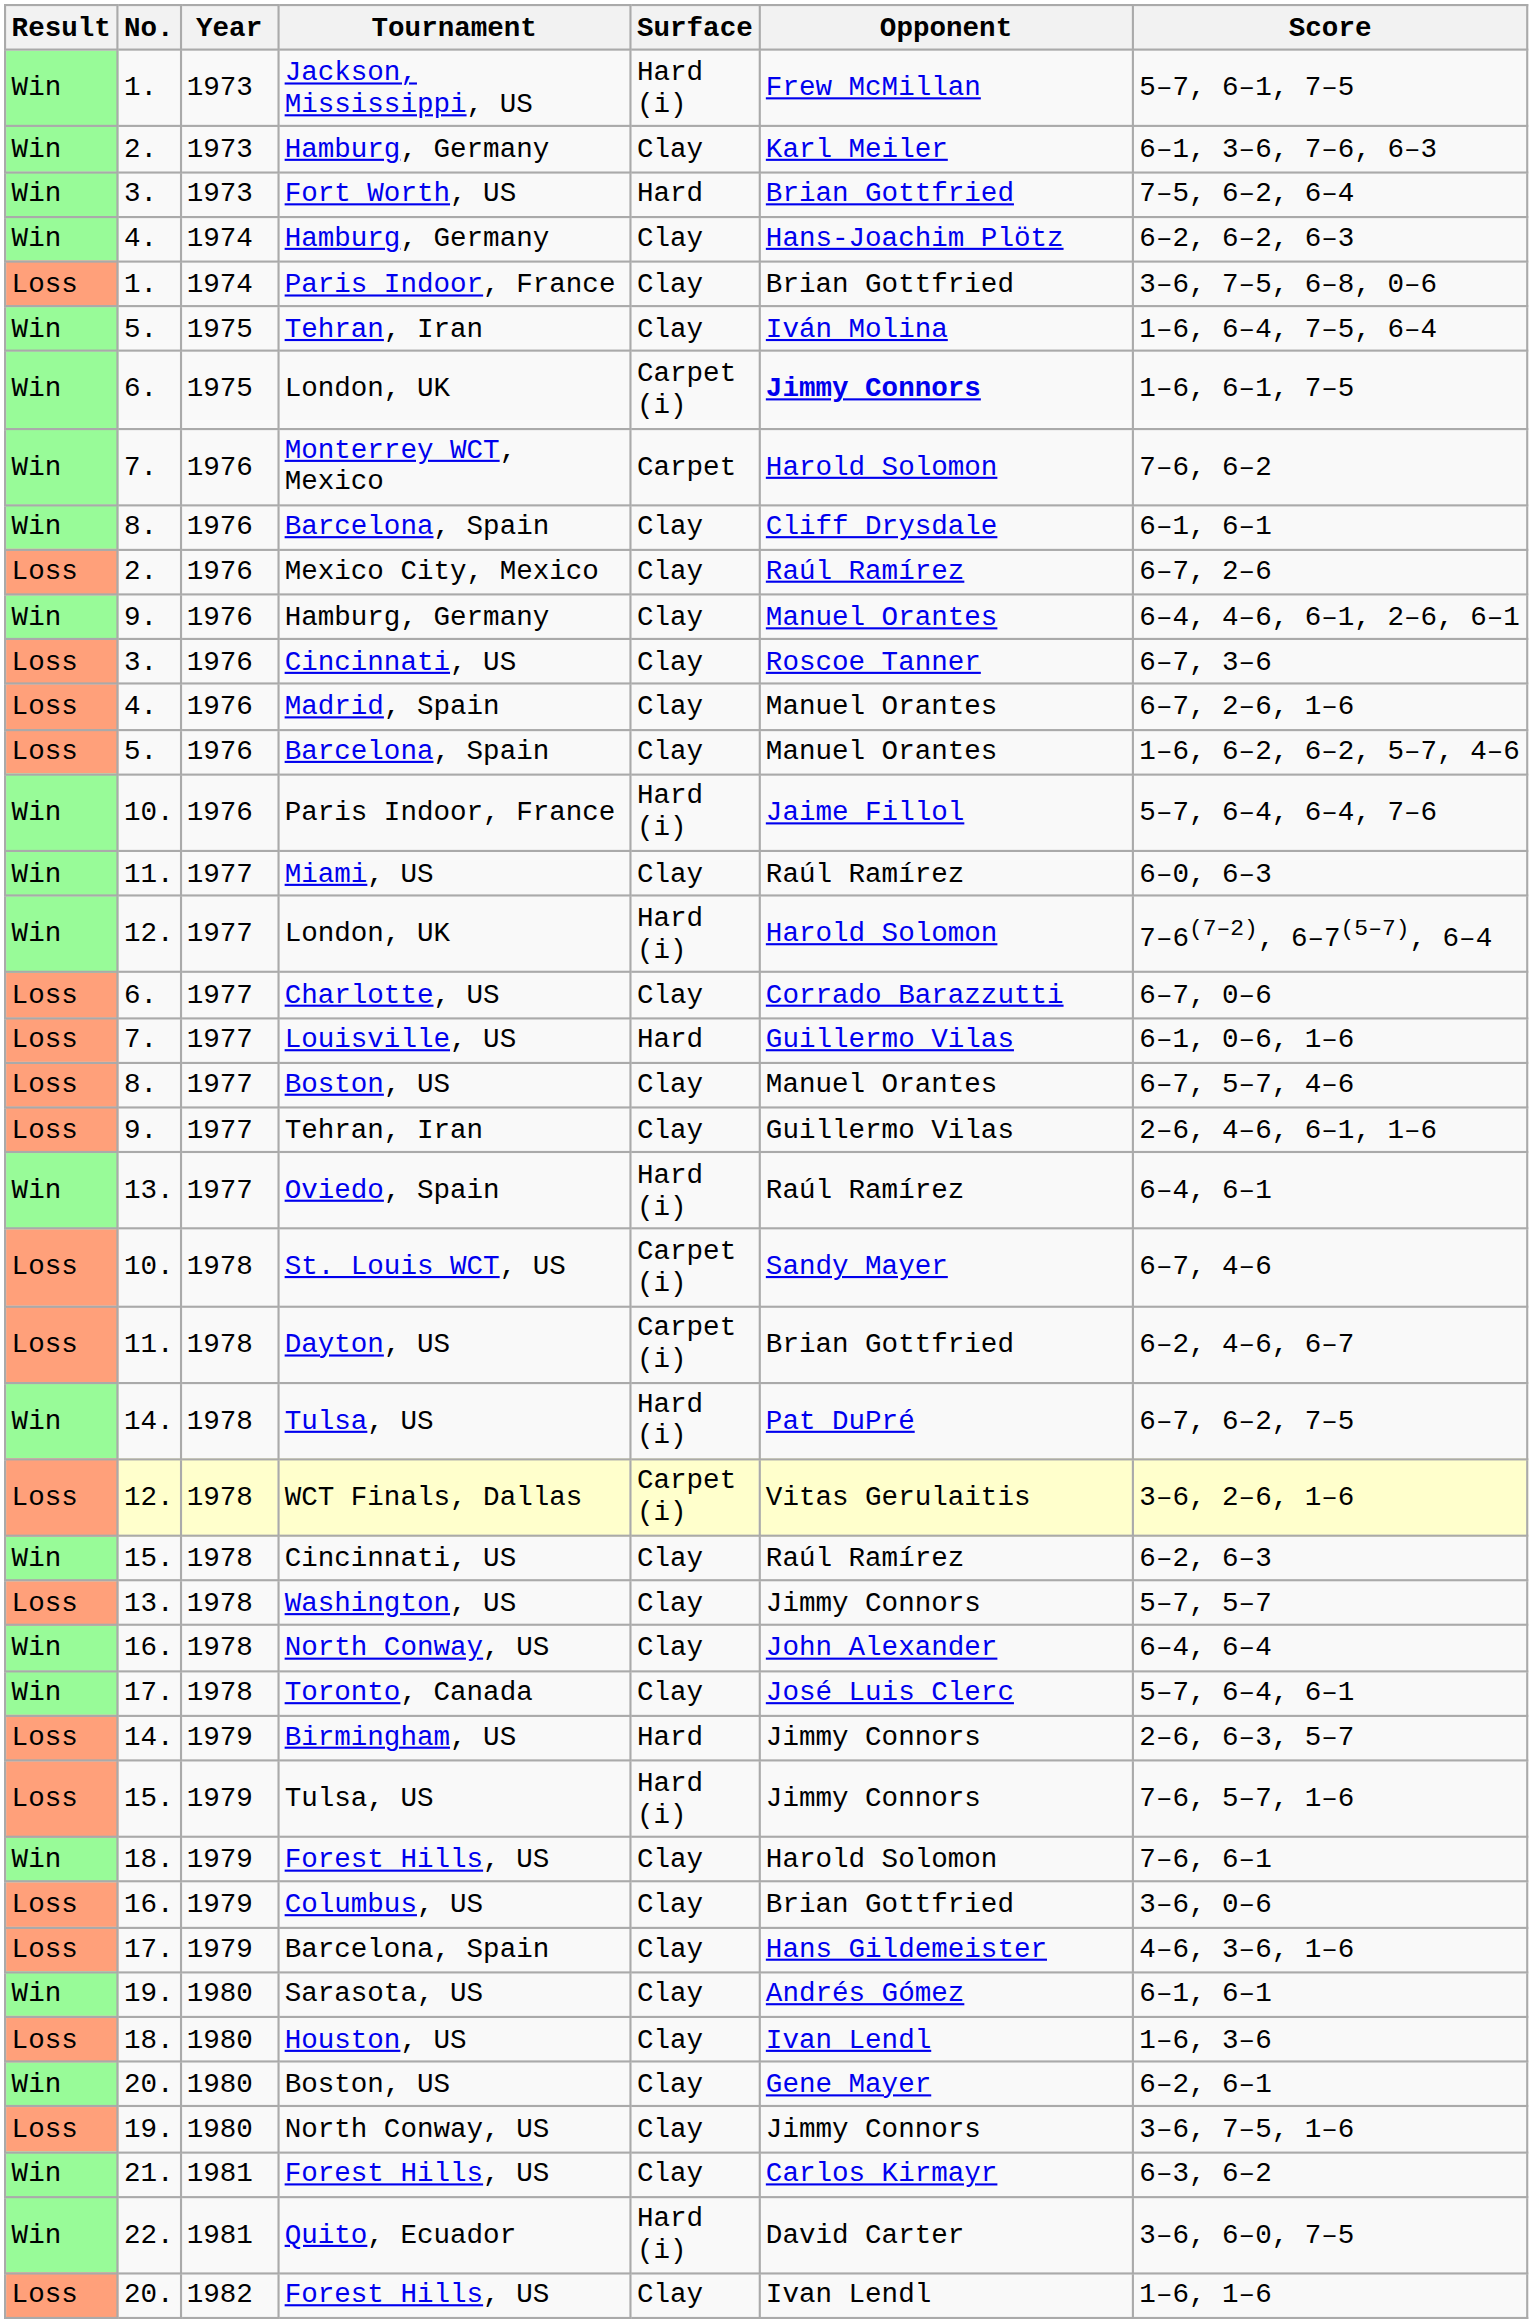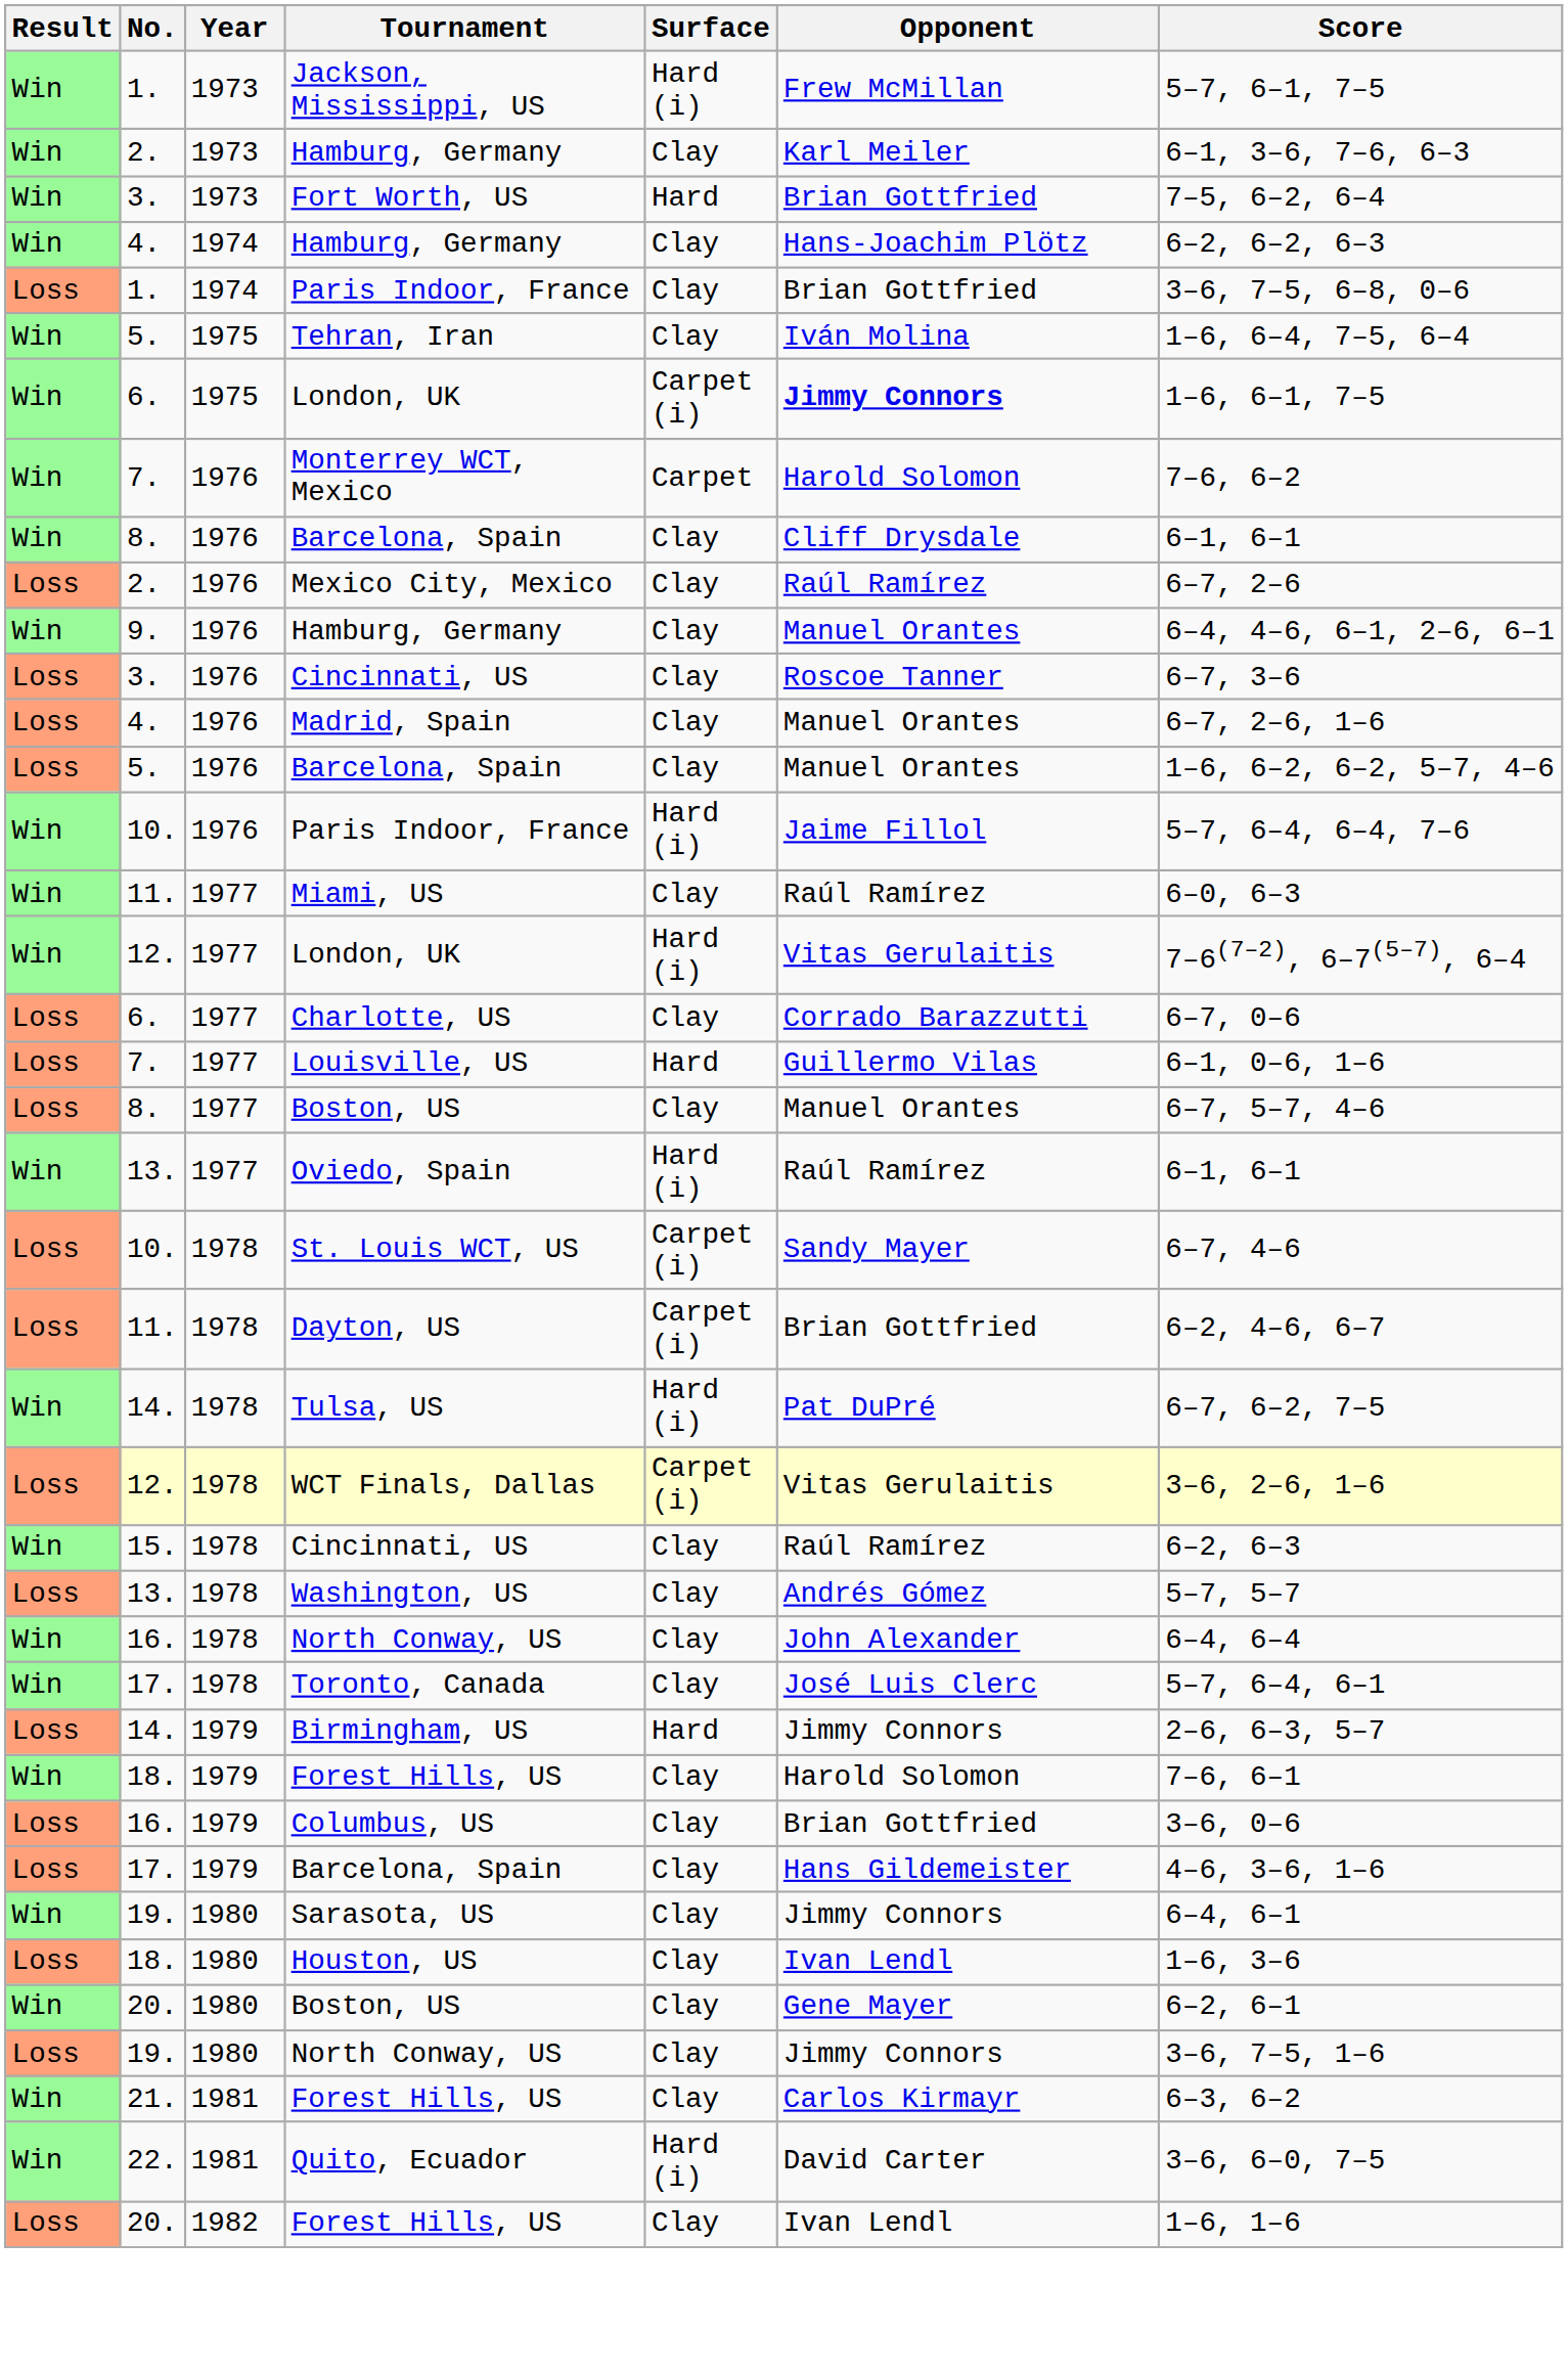 <table class="sortable wikitable">
 <tr>
 <th style="width:40px">Result</th>
 <th style="width:20px" class="unsortable">No.</th>
 <th style="width:40px">Year</th>
 <th style="width:160px">Tournament</th>
 <th style="width:50px">Surface</th>
 <th style="width:170px">Opponent</th>
 <th style="width:180px" class="unsortable">Score</th>
 </tr>
 <tr>
 <td style="background:#98fb98;">Win</td>
 <td>1.</td>
 <td>1973</td>
 <td><a href='#'>Jackson, Mississippi</a>, US</td>
 <td>Hard (i)</td>
 <td> <a href='#'>Frew McMillan</a></td>
 <td>5–7, 6–1, 7–5</td>
 </tr>
 <tr>
 <td style="background:#98fb98;">Win</td>
 <td>2.</td>
 <td>1973</td>
 <td><a href='#'>Hamburg</a>, Germany</td>
 <td>Clay</td>
 <td> <a href='#'>Karl Meiler</a></td>
 <td>6–1, 3–6, 7–6, 6–3</td>
 </tr>
 <tr>
 <td style="background:#98fb98;">Win</td>
 <td>3.</td>
 <td>1973</td>
 <td><a href='#'>Fort Worth</a>, US</td>
 <td>Hard</td>
 <td> <a href='#'>Brian Gottfried</a></td>
 <td>7–5, 6–2, 6–4</td>
 </tr>
 <tr>
 <td style="background:#98fb98;">Win</td>
 <td>4.</td>
 <td>1974</td>
 <td><a href='#'>Hamburg</a>, Germany</td>
 <td>Clay</td>
 <td> <a href='#'>Hans-Joachim Plötz</a></td>
 <td>6–2, 6–2, 6–3</td>
 </tr>
 <tr>
 <td style="background:#ffa07a;">Loss</td>
 <td>1.</td>
 <td>1974</td>
 <td><a href='#'>Paris Indoor</a>, France</td>
 <td>Clay</td>
 <td> Brian Gottfried</td>
 <td>3–6, 7–5, 6–8, 0–6</td>
 </tr>
 <tr>
 <td style="background:#98fb98;">Win</td>
 <td>5.</td>
 <td>1975</td>
 <td><a href='#'>Tehran</a>, Iran</td>
 <td>Clay</td>
 <td> <a href='#'>Iván Molina</a></td>
 <td>1–6, 6–4, 7–5, 6–4</td>
 </tr>
 <tr>
 <td style="background:#98fb98;">Win</td>
 <td>6.</td>
 <td>1975</td>
 <td>London, UK</td>
 <td>Carpet (i)</td>
 <td><strong> <a href='#'>Jimmy Connors</a></strong></td>
 <td>1–6, 6–1, 7–5</td>
 </tr>
 <tr>
 <td style="background:#98fb98;">Win</td>
 <td>7.</td>
 <td>1976</td>
 <td><a href='#'>Monterrey WCT</a>, Mexico</td>
 <td>Carpet</td>
 <td> <a href='#'>Harold Solomon</a></td>
 <td>7–6, 6–2</td>
 </tr>
 <tr>
 <td style="background:#98fb98;">Win</td>
 <td>8.</td>
 <td>1976</td>
 <td><a href='#'>Barcelona</a>, Spain</td>
 <td>Clay</td>
 <td> <a href='#'>Cliff Drysdale</a></td>
 <td>6–1, 6–1</td>
 </tr>
 <tr>
 <td style="background:#ffa07a;">Loss</td>
 <td>2.</td>
 <td>1976</td>
 <td>Mexico City, Mexico</td>
 <td>Clay</td>
 <td> <a href='#'>Raúl Ramírez</a></td>
 <td>6–7, 2–6</td>
 </tr>
 <tr>
 <td style="background:#98fb98;">Win</td>
 <td>9.</td>
 <td>1976</td>
 <td>Hamburg, Germany</td>
 <td>Clay</td>
 <td> <a href='#'>Manuel Orantes</a></td>
 <td>6–4, 4–6, 6–1, 2–6, 6–1</td>
 </tr>
 <tr>
 <td style="background:#ffa07a;">Loss</td>
 <td>3.</td>
 <td>1976</td>
 <td><a href='#'>Cincinnati</a>, US</td>
 <td>Clay</td>
 <td> <a href='#'>Roscoe Tanner</a></td>
 <td>6–7, 3–6</td>
 </tr>
 <tr>
 <td style="background:#ffa07a;">Loss</td>
 <td>4.</td>
 <td>1976</td>
 <td><a href='#'>Madrid</a>, Spain</td>
 <td>Clay</td>
 <td> Manuel Orantes</td>
 <td>6–7, 2–6, 1–6</td>
 </tr>
 <tr>
 <td style="background:#ffa07a;">Loss</td>
 <td>5.</td>
 <td>1976</td>
 <td><a href='#'>Barcelona</a>, Spain</td>
 <td>Clay</td>
 <td> Manuel Orantes</td>
 <td>1–6, 6–2, 6–2, 5–7, 4–6</td>
 </tr>
 <tr>
 <td style="background:#98fb98;">Win</td>
 <td>10.</td>
 <td>1976</td>
 <td>Paris Indoor, France</td>
 <td>Hard (i)</td>
 <td> <a href='#'>Jaime Fillol</a></td>
 <td>5–7, 6–4, 6–4, 7–6</td>
 </tr>
 <tr>
 <td style="background:#98fb98;">Win</td>
 <td>11.</td>
 <td>1977</td>
 <td><a href='#'>Miami</a>, US</td>
 <td>Clay</td>
 <td> Raúl Ramírez</td>
 <td>6–0, 6–3</td>
 </tr>
 <tr>
 <td style="background:#98fb98;">Win</td>
 <td>12.</td>
 <td>1977</td>
 <td>London, UK</td>
 <td>Hard (i)</td>
-<td> <a href='#'>Harold Solomon</a></td>
+<td> <a href='#'>Vitas Gerulaitis</a></td>
 <td>7–6<sup>(7–2)</sup>, 6–7<sup>(5–7)</sup>, 6–4</td>
 </tr>
 <tr>
 <td style="background:#ffa07a;">Loss</td>
 <td>6.</td>
 <td>1977</td>
 <td><a href='#'>Charlotte</a>, US</td>
 <td>Clay</td>
 <td> <a href='#'>Corrado Barazzutti</a></td>
 <td>6–7, 0–6</td>
 </tr>
 <tr>
 <td style="background:#ffa07a;">Loss</td>
 <td>7.</td>
 <td>1977</td>
 <td><a href='#'>Louisville</a>, US</td>
 <td>Hard</td>
 <td> <a href='#'>Guillermo Vilas</a></td>
 <td>6–1, 0–6, 1–6</td>
 </tr>
 <tr>
 <td style="background:#ffa07a;">Loss</td>
 <td>8.</td>
 <td>1977</td>
 <td><a href='#'>Boston</a>, US</td>
 <td>Clay</td>
 <td> Manuel Orantes</td>
 <td>6–7, 5–7, 4–6</td>
 </tr>
 <tr>
-<td style="background:#ffa07a;">Loss</td>
-<td>9.</td>
-<td>1977</td>
-<td>Tehran, Iran</td>
-<td>Clay</td>
-<td> Guillermo Vilas</td>
-<td>2–6, 4–6, 6–1, 1–6</td>
-</tr>
-<tr>
 <td style="background:#98fb98;">Win</td>
 <td>13.</td>
 <td>1977</td>
 <td><a href='#'>Oviedo</a>, Spain</td>
 <td>Hard (i)</td>
 <td> Raúl Ramírez</td>
-<td>6–4, 6–1</td>
+<td>6–1, 6–1</td>
 </tr>
 <tr>
 <td style="background:#ffa07a;">Loss</td>
 <td>10.</td>
 <td>1978</td>
 <td><a href='#'>St. Louis WCT</a>, US</td>
 <td>Carpet (i)</td>
 <td> <a href='#'>Sandy Mayer</a></td>
 <td>6–7, 4–6</td>
 </tr>
 <tr>
 <td style="background:#ffa07a;">Loss</td>
 <td>11.</td>
 <td>1978</td>
 <td><a href='#'>Dayton</a>, US</td>
 <td>Carpet (i)</td>
 <td> Brian Gottfried</td>
 <td>6–2, 4–6, 6–7</td>
 </tr>
 <tr>
 <td style="background:#98fb98;">Win</td>
 <td>14.</td>
 <td>1978</td>
 <td><a href='#'>Tulsa</a>, US</td>
 <td>Hard (i)</td>
 <td> <a href='#'>Pat DuPré</a></td>
 <td>6–7, 6–2, 7–5</td>
 </tr>
 <tr style="background:#ffc;">
 <td style="background:#ffa07a;">Loss</td>
 <td>12.</td>
 <td>1978</td>
 <td>WCT Finals, Dallas</td>
 <td>Carpet (i)</td>
 <td> Vitas Gerulaitis</td>
 <td>3–6, 2–6, 1–6</td>
 </tr>
 <tr>
 <td style="background:#98fb98;">Win</td>
 <td>15.</td>
 <td>1978</td>
 <td>Cincinnati, US</td>
 <td>Clay</td>
 <td> Raúl Ramírez</td>
 <td>6–2, 6–3</td>
 </tr>
 <tr>
 <td style="background:#ffa07a;">Loss</td>
 <td>13.</td>
 <td>1978</td>
 <td><a href='#'>Washington</a>, US</td>
 <td>Clay</td>
-<td> Jimmy Connors</td>
+<td> <a href='#'>Andrés Gómez</a></td>
 <td>5–7, 5–7</td>
 </tr>
 <tr>
 <td style="background:#98fb98;">Win</td>
 <td>16.</td>
 <td>1978</td>
 <td><a href='#'>North Conway</a>, US</td>
 <td>Clay</td>
 <td> <a href='#'>John Alexander</a></td>
 <td>6–4, 6–4</td>
 </tr>
 <tr>
 <td style="background:#98fb98;">Win</td>
 <td>17.</td>
 <td>1978</td>
 <td><a href='#'>Toronto</a>, Canada</td>
 <td>Clay</td>
 <td> <a href='#'>José Luis Clerc</a></td>
 <td>5–7, 6–4, 6–1</td>
 </tr>
 <tr>
 <td style="background:#ffa07a;">Loss</td>
 <td>14.</td>
 <td>1979</td>
 <td><a href='#'>Birmingham</a>, US</td>
 <td>Hard</td>
 <td> Jimmy Connors</td>
 <td>2–6, 6–3, 5–7</td>
-</tr>
-<tr>
-<td style="background:#ffa07a;">Loss</td>
-<td>15.</td>
-<td>1979</td>
-<td>Tulsa, US</td>
-<td>Hard (i)</td>
-<td> Jimmy Connors</td>
-<td>7–6, 5–7, 1–6</td>
 </tr>
 <tr>
 <td style="background:#98fb98;">Win</td>
 <td>18.</td>
 <td>1979</td>
 <td><a href='#'>Forest Hills</a>, US</td>
 <td>Clay</td>
 <td> Harold Solomon</td>
 <td>7–6, 6–1</td>
 </tr>
 <tr>
 <td style="background:#ffa07a;">Loss</td>
 <td>16.</td>
 <td>1979</td>
 <td><a href='#'>Columbus</a>, US</td>
 <td>Clay</td>
 <td> Brian Gottfried</td>
 <td>3–6, 0–6</td>
 </tr>
 <tr>
 <td style="background:#ffa07a;">Loss</td>
 <td>17.</td>
 <td>1979</td>
 <td>Barcelona, Spain</td>
 <td>Clay</td>
 <td> <a href='#'>Hans Gildemeister</a></td>
 <td>4–6, 3–6, 1–6</td>
 </tr>
 <tr>
 <td style="background:#98fb98;">Win</td>
 <td>19.</td>
 <td>1980</td>
 <td>Sarasota, US</td>
 <td>Clay</td>
-<td> <a href='#'>Andrés Gómez</a></td>
-<td>6–1, 6–1</td>
+<td> Jimmy Connors</td>
+<td>6–4, 6–1</td>
 </tr>
 <tr>
 <td style="background:#ffa07a;">Loss</td>
 <td>18.</td>
 <td>1980</td>
 <td><a href='#'>Houston</a>, US</td>
 <td>Clay</td>
 <td> <a href='#'>Ivan Lendl</a></td>
 <td>1–6, 3–6</td>
 </tr>
 <tr>
 <td style="background:#98fb98;">Win</td>
 <td>20.</td>
 <td>1980</td>
 <td>Boston, US</td>
 <td>Clay</td>
 <td> <a href='#'>Gene Mayer</a></td>
 <td>6–2, 6–1</td>
 </tr>
 <tr>
 <td style="background:#ffa07a;">Loss</td>
 <td>19.</td>
 <td>1980</td>
 <td>North Conway, US</td>
 <td>Clay</td>
 <td> Jimmy Connors</td>
 <td>3–6, 7–5, 1–6</td>
 </tr>
 <tr>
 <td style="background:#98fb98;">Win</td>
 <td>21.</td>
 <td>1981</td>
 <td><a href='#'>Forest Hills</a>, US</td>
 <td>Clay</td>
 <td> <a href='#'>Carlos Kirmayr</a></td>
 <td>6–3, 6–2</td>
 </tr>
 <tr>
 <td style="background:#98fb98;">Win</td>
 <td>22.</td>
 <td>1981</td>
 <td><a href='#'>Quito</a>, Ecuador</td>
 <td>Hard (i)</td>
 <td> David Carter</td>
 <td>3–6, 6–0, 7–5</td>
 </tr>
 <tr>
 <td style="background:#ffa07a;">Loss</td>
 <td>20.</td>
 <td>1982</td>
 <td><a href='#'>Forest Hills</a>, US</td>
 <td>Clay</td>
 <td> Ivan Lendl</td>
 <td>1–6, 1–6</td>
 </tr>
 </table>
